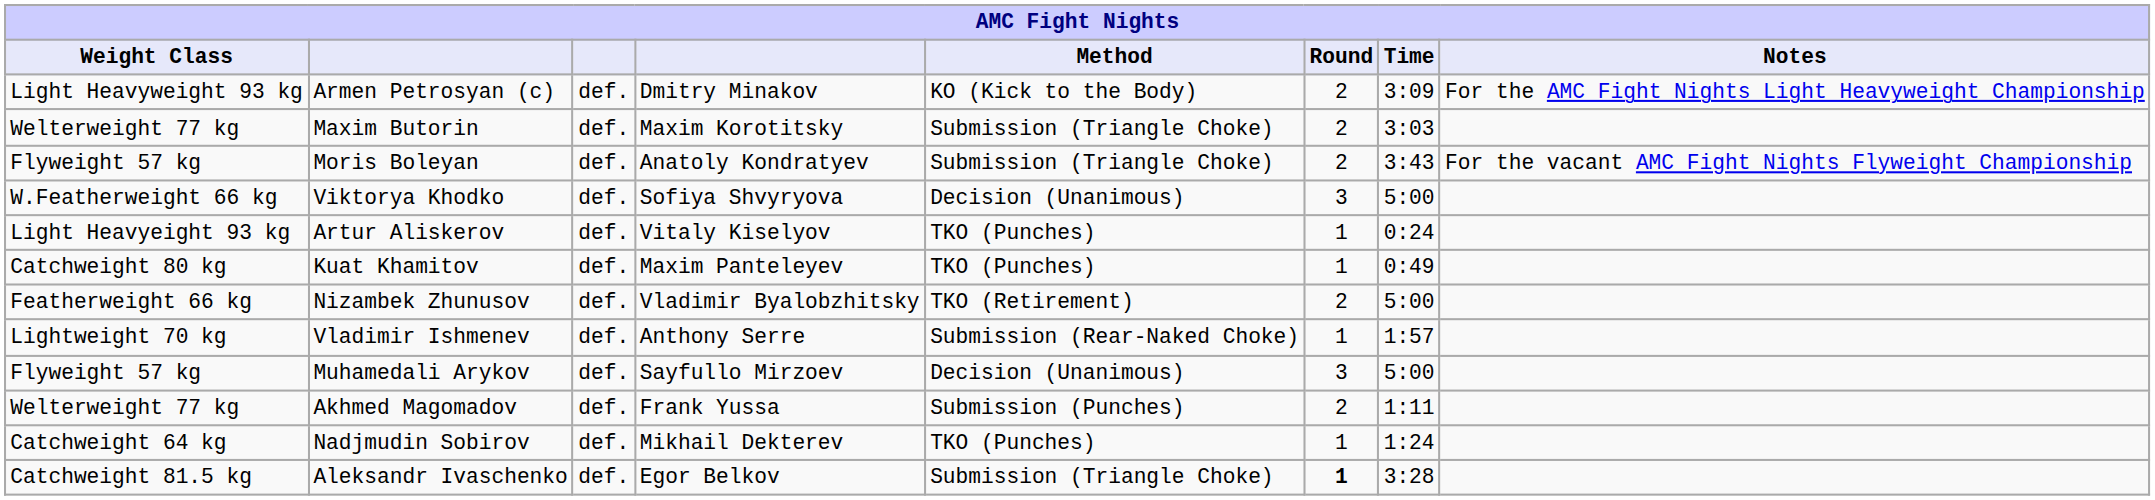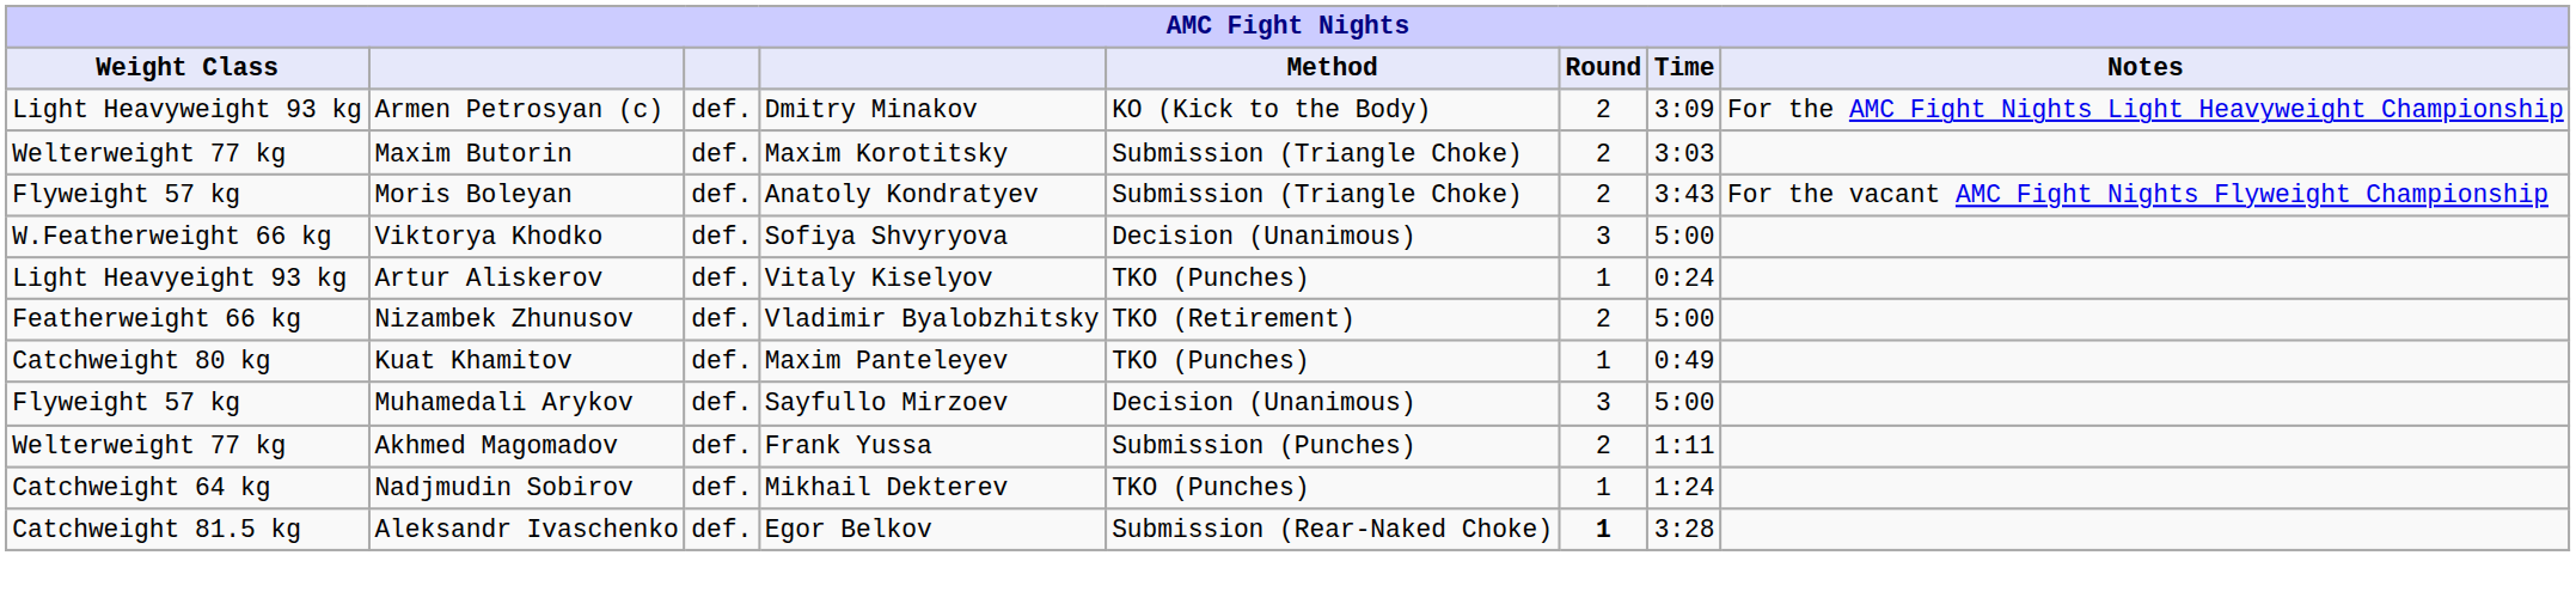 <table class="wikitable" style="font-size: 80%;">
 <tr>
 <th colspan="8" style="background-color: #ccf; color: #000080; text-align: center;">AMC Fight Nights</th>
 </tr>
 <tr>
 <th colspan="1" style="background-color: #E6E8FA; color: #000000; text-align: center;">Weight Class</th>
 <th colspan="1" style="background-color: #E6E8FA; color: #000000; text-align: center;"></th>
 <th colspan="1" style="background-color: #E6E8FA; color: #000000; text-align: center;"></th>
 <th colspan="1" style="background-color: #E6E8FA; color: #000000; text-align: center;"></th>
 <th colspan="1" style="background-color: #E6E8FA; color: #000000; text-align: center;">Method</th>
 <th colspan="1" style="background-color: #E6E8FA; color: #000000; text-align: center;">Round</th>
 <th colspan="1" style="background-color: #E6E8FA; color: #000000; text-align: center;">Time</th>
 <th colspan="1" style="background-color: #E6E8FA; color: #000000; text-align: center;">Notes</th>
 </tr>
 <tr>
 <td>Light Heavyweight 93 kg</td>
 <td> Armen Petrosyan (c)</td>
 <td align=center>def.</td>
 <td> Dmitry Minakov</td>
 <td>KO (Kick to the Body)</td>
 <td align=center>2</td>
 <td align=center>3:09</td>
 <td>For the <a href='#'>AMC Fight Nights Light Heavyweight Championship</a></td>
 </tr>
 <tr>
 <td>Welterweight 77 kg</td>
 <td> Maxim Butorin</td>
 <td align=center>def.</td>
 <td> Maxim Korotitsky</td>
 <td>Submission (Triangle Choke)</td>
 <td align=center>2</td>
 <td align=center>3:03</td>
 <td></td>
 </tr>
 <tr>
 <td>Flyweight 57 kg</td>
 <td> Moris Boleyan</td>
 <td align=center>def.</td>
 <td> Anatoly Kondratyev</td>
 <td>Submission (Triangle Choke)</td>
 <td align=center>2</td>
 <td align=center>3:43</td>
 <td>For the vacant <a href='#'>AMC Fight Nights Flyweight Championship</a></td>
 </tr>
 <tr>
 <td>W.Featherweight 66 kg</td>
 <td> Viktorya Khodko</td>
 <td align=center>def.</td>
 <td> Sofiya Shvyryova</td>
 <td>Decision (Unanimous)</td>
 <td align=center>3</td>
 <td align=center>5:00</td>
 <td></td>
 </tr>
 <tr>
 <td>Light Heavyeight 93 kg</td>
 <td> Artur Aliskerov</td>
 <td align=center>def.</td>
 <td> Vitaly Kiselyov</td>
 <td>TKO (Punches)</td>
 <td align=center>1</td>
 <td align=center>0:24</td>
 <td></td>
 </tr>
 <tr>
-<td>Catchweight 80 kg</td>
-<td> Kuat Khamitov</td>
-<td align=center>def.</td>
-<td> Maxim Panteleyev</td>
-<td>TKO (Punches)</td>
-<td align=center>1</td>
-<td align=center>0:49</td>
-<td></td>
-</tr>
-<tr>
 <td>Featherweight 66 kg</td>
 <td> Nizambek Zhunusov</td>
 <td align=center>def.</td>
 <td> Vladimir Byalobzhitsky</td>
 <td>TKO (Retirement)</td>
 <td align=center>2</td>
 <td align=center>5:00</td>
 <td></td>
 </tr>
 <tr>
-<td>Lightweight 70 kg</td>
-<td> Vladimir Ishmenev</td>
+<td>Catchweight 80 kg</td>
+<td> Kuat Khamitov</td>
 <td align=center>def.</td>
-<td> Anthony Serre</td>
-<td>Submission (Rear-Naked Choke)</td>
+<td> Maxim Panteleyev</td>
+<td>TKO (Punches)</td>
 <td align=center>1</td>
-<td align=center>1:57</td>
+<td align=center>0:49</td>
 <td></td>
 </tr>
 <tr>
 <td>Flyweight 57 kg</td>
 <td> Muhamedali Arykov</td>
 <td align=center>def.</td>
 <td> Sayfullo Mirzoev</td>
 <td>Decision (Unanimous)</td>
 <td align=center>3</td>
 <td align=center>5:00</td>
 <td></td>
 </tr>
 <tr>
 <td>Welterweight 77 kg</td>
 <td> Akhmed Magomadov</td>
 <td align=center>def.</td>
 <td> Frank Yussa</td>
 <td>Submission (Punches)</td>
 <td align=center>2</td>
 <td align=center>1:11</td>
 <td></td>
 </tr>
 <tr>
 <td>Catchweight 64 kg</td>
 <td> Nadjmudin Sobirov</td>
 <td align=center>def.</td>
 <td> Mikhail Dekterev</td>
 <td>TKO (Punches)</td>
 <td align=center>1</td>
 <td align=center>1:24</td>
 <td></td>
 </tr>
 <tr>
 <td>Catchweight 81.5 kg</td>
 <td> Aleksandr Ivaschenko</td>
 <td align=center>def.</td>
 <td> Egor Belkov</td>
-<td>Submission (Triangle Choke)</td>
+<td>Submission (Rear-Naked Choke)</td>
 <td align=center><strong>1</strong></td>
 <td align=center>3:28</td>
 <td></td>
 </tr>
 </table>
